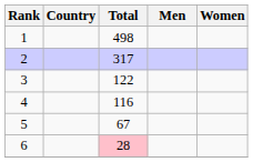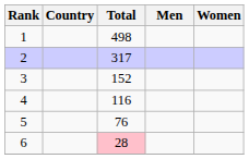 <table class=wikitable style="text-align:center;">
 <tr>
 <th>Rank</th>
 <th>Country</th>
 <th width=50>Total</th>
 <th width=50>Men</th>
 <th width=50>Women</th>
 </tr>
 <tr>
 <td>1</td>
 <td align=left></td>
 <td>498</td>
 <td></td>
 <td></td>
 </tr>
 <tr style="background-color:#ccccff">
 <td>2</td>
 <td align=left></td>
 <td>317</td>
 <td></td>
 <td></td>
 </tr>
 <tr>
 <td>3</td>
 <td align=left></td>
-<td>122</td>
+<td>152</td>
 <td></td>
 <td></td>
 </tr>
 <tr>
 <td>4</td>
 <td align=left></td>
 <td>116</td>
 <td></td>
 <td></td>
 </tr>
 <tr>
 <td>5</td>
 <td align=left></td>
-<td>67</td>
+<td>76</td>
 <td></td>
 <td></td>
 </tr>
 <tr>
 <td>6</td>
 <td align=left></td>
 <td style="background: pink;">28</td>
 <td></td>
 <td></td>
 </tr>
 <tr>
 </tr>
 </table>
